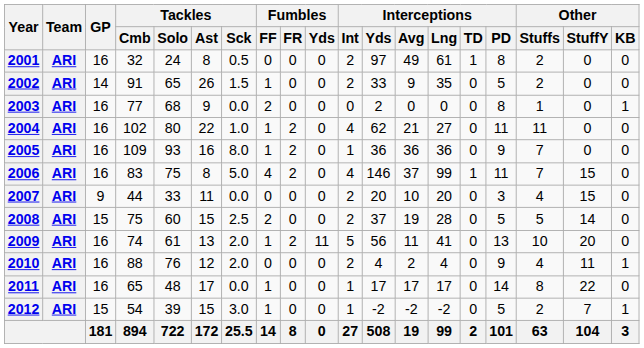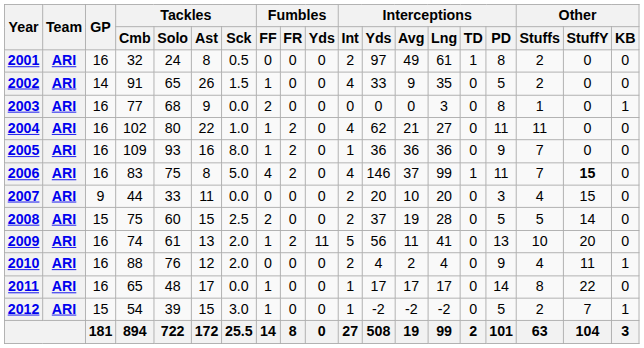 <table class="wikitable" style="text-align:center;">
 <tr>
 <th rowspan="2">Year</th>
 <th rowspan="2">Team</th>
 <th rowspan="2">GP</th>
 <th colspan="4">Tackles</th>
 <th colspan="3">Fumbles</th>
 <th colspan="6">Interceptions</th>
 <th colspan="3">Other</th>
 </tr>
 <tr>
 <th>Cmb</th>
 <th>Solo</th>
 <th>Ast</th>
 <th>Sck</th>
 <th>FF</th>
 <th>FR</th>
 <th>Yds</th>
 <th>Int</th>
 <th>Yds</th>
 <th>Avg</th>
 <th>Lng</th>
 <th>TD</th>
 <th>PD</th>
 <th>Stuffs</th>
 <th>StuffY</th>
 <th>KB</th>
 </tr>
 <tr>
 <th><a href='#'>2001</a></th>
 <th><a href='#'>ARI</a></th>
 <td>16</td>
 <td>32</td>
 <td>24</td>
 <td>8</td>
 <td>0.5</td>
 <td>0</td>
 <td>0</td>
 <td>0</td>
 <td>2</td>
 <td>97</td>
 <td>49</td>
 <td>61</td>
 <td>1</td>
 <td>8</td>
 <td>2</td>
 <td>0</td>
 <td>0</td>
 </tr>
 <tr>
 <th><a href='#'>2002</a></th>
 <th><a href='#'>ARI</a></th>
 <td>14</td>
 <td>91</td>
 <td>65</td>
 <td>26</td>
 <td>1.5</td>
 <td>1</td>
 <td>0</td>
 <td>0</td>
-<td>2</td>
+<td>4</td>
 <td>33</td>
 <td>9</td>
 <td>35</td>
 <td>0</td>
 <td>5</td>
 <td>2</td>
 <td>0</td>
 <td>0</td>
 </tr>
 <tr>
 <th><a href='#'>2003</a></th>
 <th><a href='#'>ARI</a></th>
 <td>16</td>
 <td>77</td>
 <td>68</td>
 <td>9</td>
 <td>0.0</td>
 <td>2</td>
 <td>0</td>
 <td>0</td>
 <td>0</td>
-<td>2</td>
 <td>0</td>
 <td>0</td>
+<td>3</td>
 <td>0</td>
 <td>8</td>
 <td>1</td>
 <td>0</td>
 <td>1</td>
 </tr>
 <tr>
 <th><a href='#'>2004</a></th>
 <th><a href='#'>ARI</a></th>
 <td>16</td>
 <td>102</td>
 <td>80</td>
 <td>22</td>
 <td>1.0</td>
 <td>1</td>
 <td>2</td>
 <td>0</td>
 <td>4</td>
 <td>62</td>
 <td>21</td>
 <td>27</td>
 <td>0</td>
 <td>11</td>
 <td>11</td>
 <td>0</td>
 <td>0</td>
 </tr>
 <tr>
 <th><a href='#'>2005</a></th>
 <th><a href='#'>ARI</a></th>
 <td>16</td>
 <td>109</td>
 <td>93</td>
 <td>16</td>
 <td>8.0</td>
 <td>1</td>
 <td>2</td>
 <td>0</td>
 <td>1</td>
 <td>36</td>
 <td>36</td>
 <td>36</td>
 <td>0</td>
 <td>9</td>
 <td>7</td>
 <td>0</td>
 <td>0</td>
 </tr>
 <tr>
 <th><a href='#'>2006</a></th>
 <th><a href='#'>ARI</a></th>
 <td>16</td>
 <td>83</td>
 <td>75</td>
 <td>8</td>
 <td>5.0</td>
 <td>4</td>
 <td>2</td>
 <td>0</td>
 <td>4</td>
 <td>146</td>
 <td>37</td>
 <td>99</td>
 <td>1</td>
 <td>11</td>
 <td>7</td>
-<td>15</td>
+<td><strong>15</strong></td>
 <td>0</td>
 </tr>
 <tr>
 <th><a href='#'>2007</a></th>
 <th><a href='#'>ARI</a></th>
 <td>9</td>
 <td>44</td>
 <td>33</td>
 <td>11</td>
 <td>0.0</td>
 <td>0</td>
 <td>0</td>
 <td>0</td>
 <td>2</td>
 <td>20</td>
 <td>10</td>
 <td>20</td>
 <td>0</td>
 <td>3</td>
 <td>4</td>
 <td>15</td>
 <td>0</td>
 </tr>
 <tr>
 <th><a href='#'>2008</a></th>
 <th><a href='#'>ARI</a></th>
 <td>15</td>
 <td>75</td>
 <td>60</td>
 <td>15</td>
 <td>2.5</td>
 <td>2</td>
 <td>0</td>
 <td>0</td>
 <td>2</td>
 <td>37</td>
 <td>19</td>
 <td>28</td>
 <td>0</td>
 <td>5</td>
 <td>5</td>
 <td>14</td>
 <td>0</td>
 </tr>
 <tr>
 <th><a href='#'>2009</a></th>
 <th><a href='#'>ARI</a></th>
 <td>16</td>
 <td>74</td>
 <td>61</td>
 <td>13</td>
 <td>2.0</td>
 <td>1</td>
 <td>2</td>
 <td>11</td>
 <td>5</td>
 <td>56</td>
 <td>11</td>
 <td>41</td>
 <td>0</td>
 <td>13</td>
 <td>10</td>
 <td>20</td>
 <td>0</td>
 </tr>
 <tr>
 <th><a href='#'>2010</a></th>
 <th><a href='#'>ARI</a></th>
 <td>16</td>
 <td>88</td>
 <td>76</td>
 <td>12</td>
 <td>2.0</td>
 <td>0</td>
 <td>0</td>
 <td>0</td>
 <td>2</td>
 <td>4</td>
 <td>2</td>
 <td>4</td>
 <td>0</td>
 <td>9</td>
 <td>4</td>
 <td>11</td>
 <td>1</td>
 </tr>
 <tr>
 <th><a href='#'>2011</a></th>
 <th><a href='#'>ARI</a></th>
 <td>16</td>
 <td>65</td>
 <td>48</td>
 <td>17</td>
 <td>0.0</td>
 <td>1</td>
 <td>0</td>
 <td>0</td>
 <td>1</td>
 <td>17</td>
 <td>17</td>
 <td>17</td>
 <td>0</td>
 <td>14</td>
 <td>8</td>
 <td>22</td>
 <td>0</td>
 </tr>
 <tr>
 <th><a href='#'>2012</a></th>
 <th><a href='#'>ARI</a></th>
 <td>15</td>
 <td>54</td>
 <td>39</td>
 <td>15</td>
 <td>3.0</td>
 <td>1</td>
 <td>0</td>
 <td>0</td>
 <td>1</td>
 <td>-2</td>
 <td>-2</td>
 <td>-2</td>
 <td>0</td>
 <td>5</td>
 <td>2</td>
 <td>7</td>
 <td>1</td>
 </tr>
 <tr>
 <th colspan="2"></th>
 <th>181</th>
 <th>894</th>
 <th>722</th>
 <th>172</th>
 <th>25.5</th>
 <th>14</th>
 <th>8</th>
 <th>0</th>
 <th>27</th>
 <th>508</th>
 <th>19</th>
 <th>99</th>
 <th>2</th>
 <th>101</th>
 <th>63</th>
 <th>104</th>
 <th>3</th>
 </tr>
 </table>
